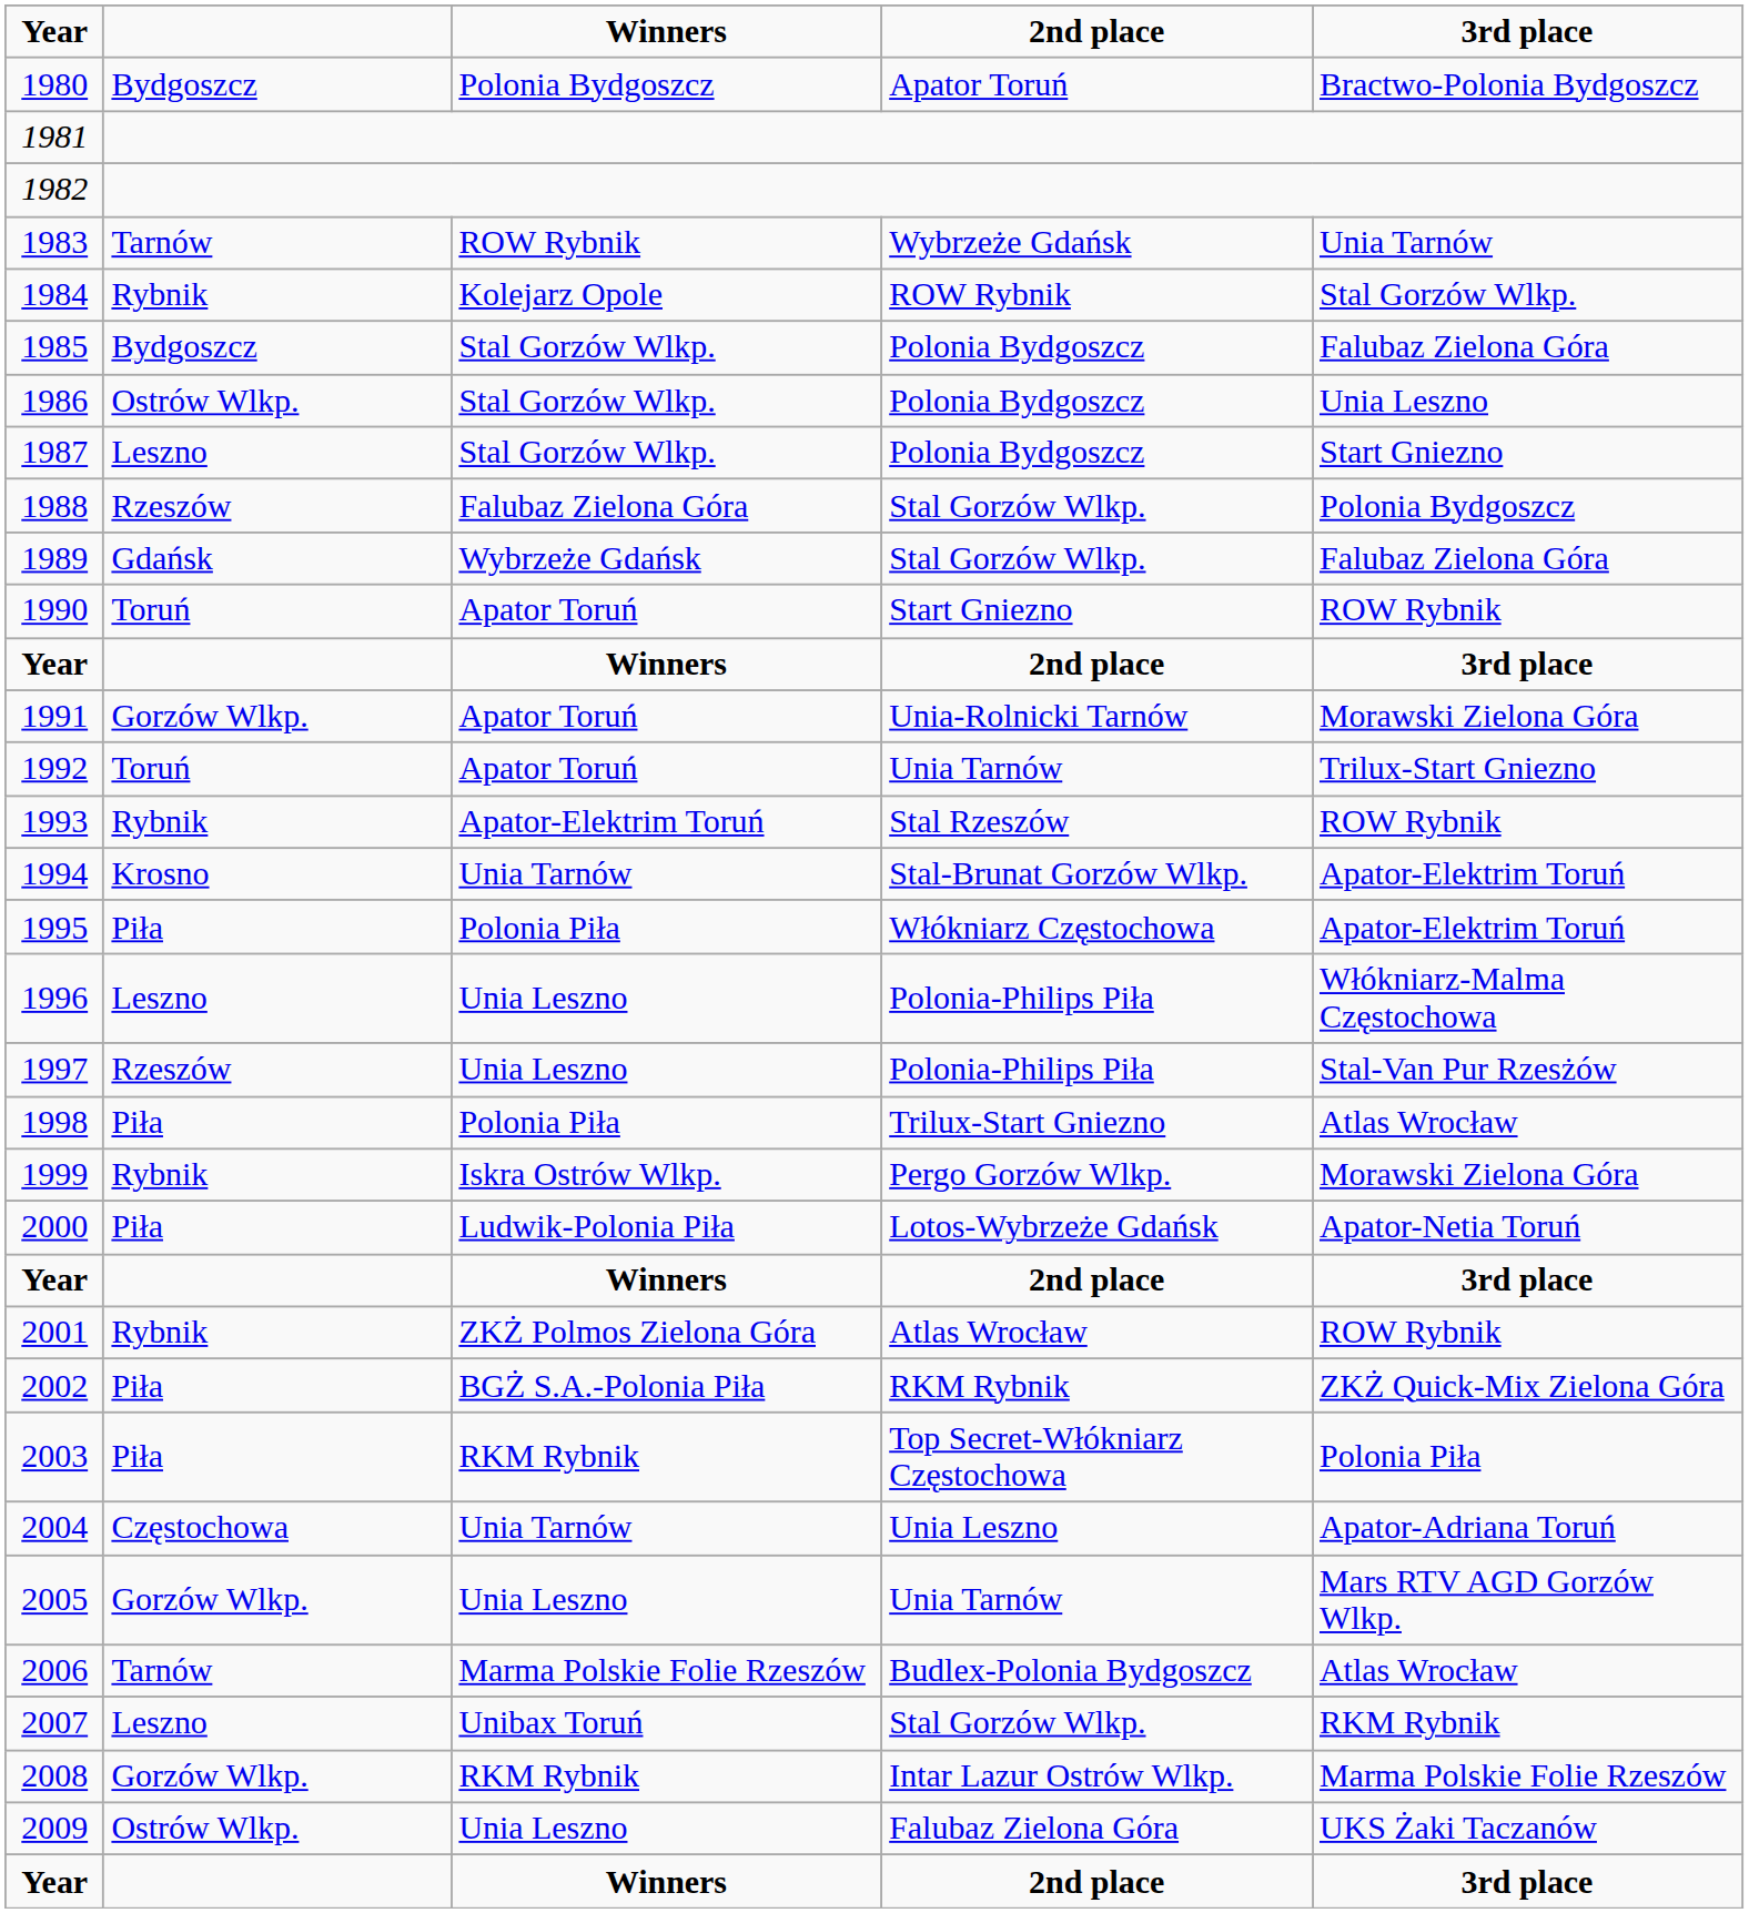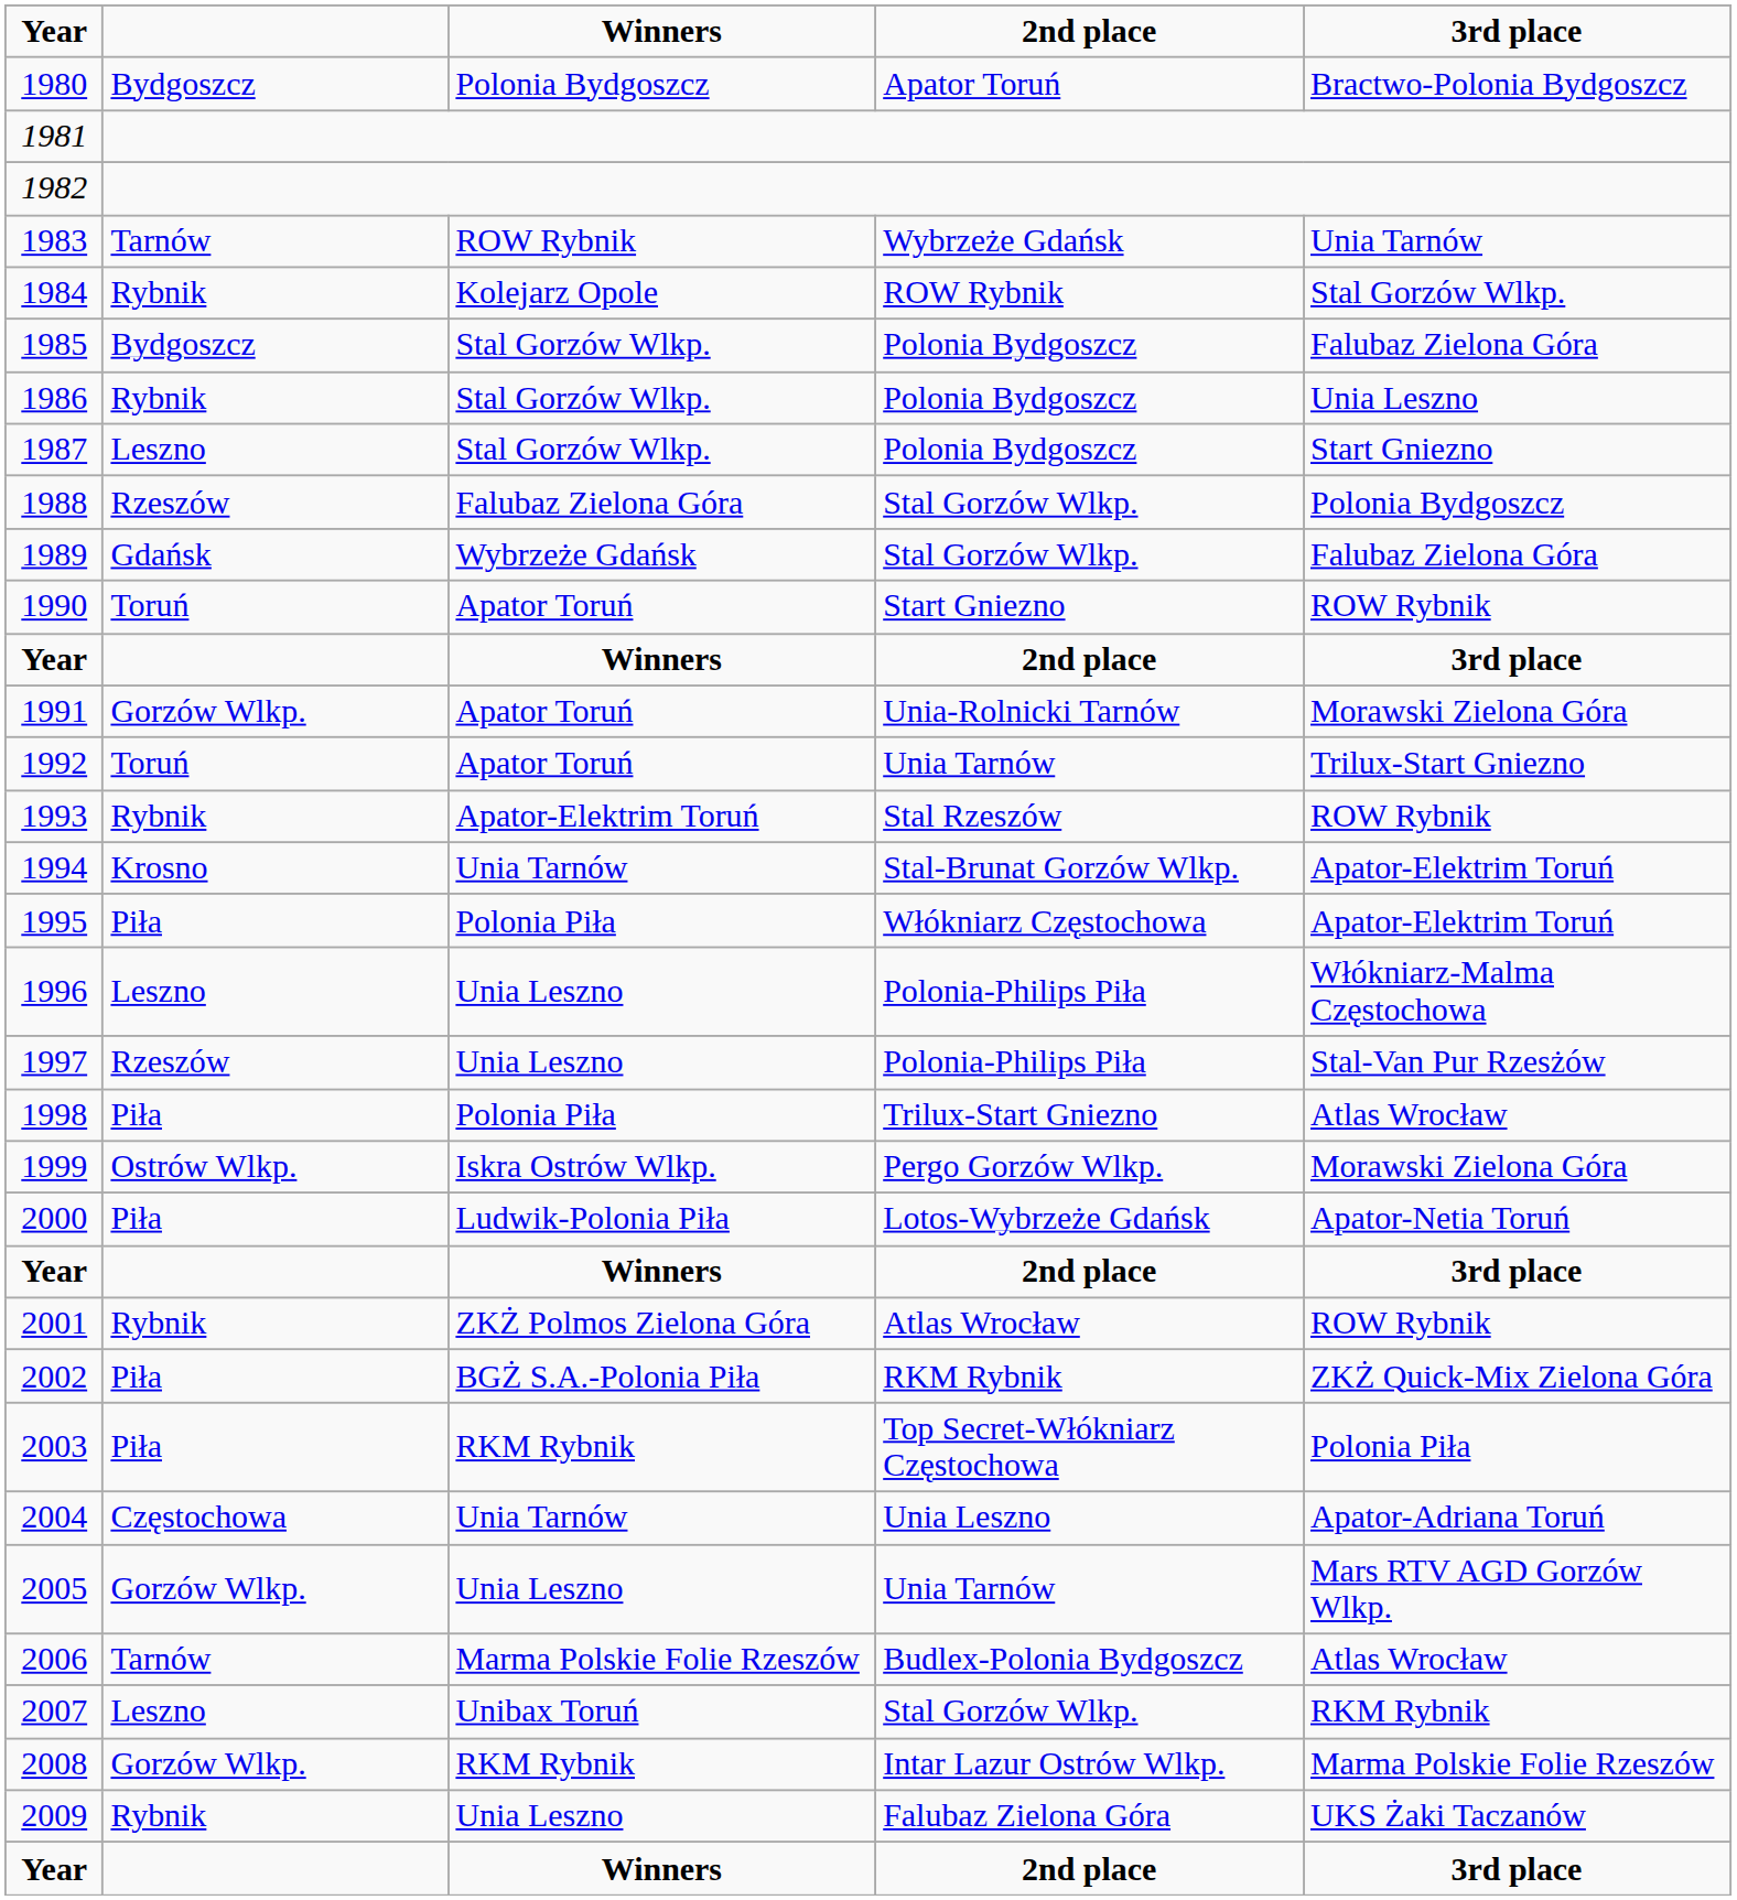 <table class="wikitable">
 <tr align=center>
 <td width=40px  ><strong>Year</strong></td>
 <td width=160px ></td>
 <td width=200px ><strong>Winners</strong></td>
 <td width=200px ><strong>2nd place</strong></td>
 <td width=200px ><strong>3rd place</strong></td>
 </tr>
 <tr>
 <td align=center><a href='#'>1980</a></td>
 <td><a href='#'>Bydgoszcz</a></td>
 <td><a href='#'>Polonia Bydgoszcz</a></td>
 <td><a href='#'>Apator Toruń</a></td>
 <td><a href='#'>Bractwo-Polonia Bydgoszcz</a></td>
 </tr>
 <tr align=center>
 <td><em>1981</em></td>
 <td colspan=4></td>
 </tr>
 <tr align=center>
 <td><em>1982</em></td>
 <td colspan=4></td>
 </tr>
 <tr>
 <td align=center><a href='#'>1983</a></td>
 <td><a href='#'>Tarnów</a></td>
 <td><a href='#'>ROW Rybnik</a></td>
 <td><a href='#'>Wybrzeże Gdańsk</a></td>
 <td><a href='#'>Unia Tarnów</a></td>
 </tr>
 <tr>
 <td align=center><a href='#'>1984</a></td>
 <td><a href='#'>Rybnik</a></td>
 <td><a href='#'>Kolejarz Opole</a></td>
 <td><a href='#'>ROW Rybnik</a></td>
 <td><a href='#'>Stal Gorzów Wlkp.</a></td>
 </tr>
 <tr>
 <td align=center><a href='#'>1985</a></td>
 <td><a href='#'>Bydgoszcz</a></td>
 <td><a href='#'>Stal Gorzów Wlkp.</a></td>
 <td><a href='#'>Polonia Bydgoszcz</a></td>
 <td><a href='#'>Falubaz Zielona Góra</a></td>
 </tr>
 <tr>
 <td align=center><a href='#'>1986</a></td>
-<td><a href='#'>Ostrów Wlkp.</a></td>
+<td><a href='#'>Rybnik</a></td>
 <td><a href='#'>Stal Gorzów Wlkp.</a></td>
 <td><a href='#'>Polonia Bydgoszcz</a></td>
 <td><a href='#'>Unia Leszno</a></td>
 </tr>
 <tr>
 <td align=center><a href='#'>1987</a></td>
 <td><a href='#'>Leszno</a></td>
 <td><a href='#'>Stal Gorzów Wlkp.</a></td>
 <td><a href='#'>Polonia Bydgoszcz</a></td>
 <td><a href='#'>Start Gniezno</a></td>
 </tr>
 <tr>
 <td align=center><a href='#'>1988</a></td>
 <td><a href='#'>Rzeszów</a></td>
 <td><a href='#'>Falubaz Zielona Góra</a></td>
 <td><a href='#'>Stal Gorzów Wlkp.</a></td>
 <td><a href='#'>Polonia Bydgoszcz</a></td>
 </tr>
 <tr>
 <td align=center><a href='#'>1989</a></td>
 <td><a href='#'>Gdańsk</a></td>
 <td><a href='#'>Wybrzeże Gdańsk</a></td>
 <td><a href='#'>Stal Gorzów Wlkp.</a></td>
 <td><a href='#'>Falubaz Zielona Góra</a></td>
 </tr>
 <tr>
 <td align=center><a href='#'>1990</a></td>
 <td><a href='#'>Toruń</a></td>
 <td><a href='#'>Apator Toruń</a></td>
 <td><a href='#'>Start Gniezno</a></td>
 <td><a href='#'>ROW Rybnik</a></td>
 </tr>
 <tr align=center>
 <td><strong>Year</strong></td>
 <td></td>
 <td><strong>Winners</strong></td>
 <td><strong>2nd place</strong></td>
 <td><strong>3rd place</strong></td>
 </tr>
 <tr>
 <td align=center><a href='#'>1991</a></td>
 <td><a href='#'>Gorzów Wlkp.</a></td>
 <td><a href='#'>Apator Toruń</a></td>
 <td><a href='#'>Unia-Rolnicki Tarnów</a></td>
 <td><a href='#'>Morawski Zielona Góra</a></td>
 </tr>
 <tr>
 <td align=center><a href='#'>1992</a></td>
 <td><a href='#'>Toruń</a></td>
 <td><a href='#'>Apator Toruń</a></td>
 <td><a href='#'>Unia Tarnów</a></td>
 <td><a href='#'>Trilux-Start Gniezno</a></td>
 </tr>
 <tr>
 <td align=center><a href='#'>1993</a></td>
 <td><a href='#'>Rybnik</a></td>
 <td><a href='#'>Apator-Elektrim Toruń</a></td>
 <td><a href='#'>Stal Rzeszów</a></td>
 <td><a href='#'>ROW Rybnik</a></td>
 </tr>
 <tr>
 <td align=center><a href='#'>1994</a></td>
 <td><a href='#'>Krosno</a></td>
 <td><a href='#'>Unia Tarnów</a></td>
 <td><a href='#'>Stal-Brunat Gorzów Wlkp.</a></td>
 <td><a href='#'>Apator-Elektrim Toruń</a></td>
 </tr>
 <tr>
 <td align=center><a href='#'>1995</a></td>
 <td><a href='#'>Piła</a></td>
 <td><a href='#'>Polonia Piła</a></td>
 <td><a href='#'>Włókniarz Częstochowa</a></td>
 <td><a href='#'>Apator-Elektrim Toruń</a></td>
 </tr>
 <tr>
 <td align=center><a href='#'>1996</a></td>
 <td><a href='#'>Leszno</a></td>
 <td><a href='#'>Unia Leszno</a></td>
 <td><a href='#'>Polonia-Philips Piła</a></td>
 <td><a href='#'>Włókniarz-Malma Częstochowa</a></td>
 </tr>
 <tr>
 <td align=center><a href='#'>1997</a></td>
 <td><a href='#'>Rzeszów</a></td>
 <td><a href='#'>Unia Leszno</a></td>
 <td><a href='#'>Polonia-Philips Piła</a></td>
 <td><a href='#'>Stal-Van Pur Rzesżów</a></td>
 </tr>
 <tr>
 <td align=center><a href='#'>1998</a></td>
 <td><a href='#'>Piła</a></td>
 <td><a href='#'>Polonia Piła</a></td>
 <td><a href='#'>Trilux-Start Gniezno</a></td>
 <td><a href='#'>Atlas Wrocław</a></td>
 </tr>
 <tr>
 <td align=center><a href='#'>1999</a></td>
-<td><a href='#'>Rybnik</a></td>
+<td><a href='#'>Ostrów Wlkp.</a></td>
 <td><a href='#'>Iskra Ostrów Wlkp.</a></td>
 <td><a href='#'>Pergo Gorzów Wlkp.</a></td>
 <td><a href='#'>Morawski Zielona Góra</a></td>
 </tr>
 <tr>
 <td align=center><a href='#'>2000</a></td>
 <td><a href='#'>Piła</a></td>
 <td><a href='#'>Ludwik-Polonia Piła</a></td>
 <td><a href='#'>Lotos-Wybrzeże Gdańsk</a></td>
 <td><a href='#'>Apator-Netia Toruń</a></td>
 </tr>
 <tr align=center>
 <td><strong>Year</strong></td>
 <td></td>
 <td><strong>Winners</strong></td>
 <td><strong>2nd place</strong></td>
 <td><strong>3rd place</strong></td>
 </tr>
 <tr>
 <td align=center><a href='#'>2001</a></td>
 <td><a href='#'>Rybnik</a></td>
 <td><a href='#'>ZKŻ Polmos Zielona Góra</a></td>
 <td><a href='#'>Atlas Wrocław</a></td>
 <td><a href='#'>ROW Rybnik</a></td>
 </tr>
 <tr>
 <td align=center><a href='#'>2002</a></td>
 <td><a href='#'>Piła</a></td>
 <td><a href='#'>BGŻ S.A.-Polonia Piła</a></td>
 <td><a href='#'>RKM Rybnik</a></td>
 <td><a href='#'>ZKŻ Quick-Mix Zielona Góra</a></td>
 </tr>
 <tr>
 <td align=center><a href='#'>2003</a></td>
 <td><a href='#'>Piła</a></td>
 <td><a href='#'>RKM Rybnik</a></td>
 <td><a href='#'>Top Secret-Włókniarz Częstochowa</a></td>
 <td><a href='#'>Polonia Piła</a></td>
 </tr>
 <tr>
 <td align=center><a href='#'>2004</a></td>
 <td><a href='#'>Częstochowa</a></td>
 <td><a href='#'>Unia Tarnów</a></td>
 <td><a href='#'>Unia Leszno</a></td>
 <td><a href='#'>Apator-Adriana Toruń</a></td>
 </tr>
 <tr>
 <td align=center><a href='#'>2005</a></td>
 <td><a href='#'>Gorzów Wlkp.</a></td>
 <td><a href='#'>Unia Leszno</a></td>
 <td><a href='#'>Unia Tarnów</a></td>
 <td><a href='#'>Mars RTV AGD Gorzów Wlkp.</a></td>
 </tr>
 <tr>
 <td align=center><a href='#'>2006</a></td>
 <td><a href='#'>Tarnów</a></td>
 <td><a href='#'>Marma Polskie Folie Rzeszów</a></td>
 <td><a href='#'>Budlex-Polonia Bydgoszcz</a></td>
 <td><a href='#'>Atlas Wrocław</a></td>
 </tr>
 <tr>
 <td align=center><a href='#'>2007</a></td>
 <td><a href='#'>Leszno</a></td>
 <td><a href='#'>Unibax Toruń</a></td>
 <td><a href='#'>Stal Gorzów Wlkp.</a></td>
 <td><a href='#'>RKM Rybnik</a></td>
 </tr>
 <tr>
 <td align=center><a href='#'>2008</a></td>
 <td><a href='#'>Gorzów Wlkp.</a></td>
 <td><a href='#'>RKM Rybnik</a></td>
 <td><a href='#'>Intar Lazur Ostrów Wlkp.</a></td>
 <td><a href='#'>Marma Polskie Folie Rzeszów</a></td>
 </tr>
 <tr>
 <td align=center><a href='#'>2009</a></td>
-<td><a href='#'>Ostrów Wlkp.</a></td>
+<td><a href='#'>Rybnik</a></td>
 <td><a href='#'>Unia Leszno</a></td>
 <td><a href='#'>Falubaz Zielona Góra</a></td>
 <td><a href='#'>UKS Żaki Taczanów</a></td>
 </tr>
 <tr align=center>
 <td><strong>Year</strong></td>
 <td></td>
 <td><strong>Winners</strong></td>
 <td><strong>2nd place</strong></td>
 <td><strong>3rd place</strong></td>
 </tr>
 </table>
